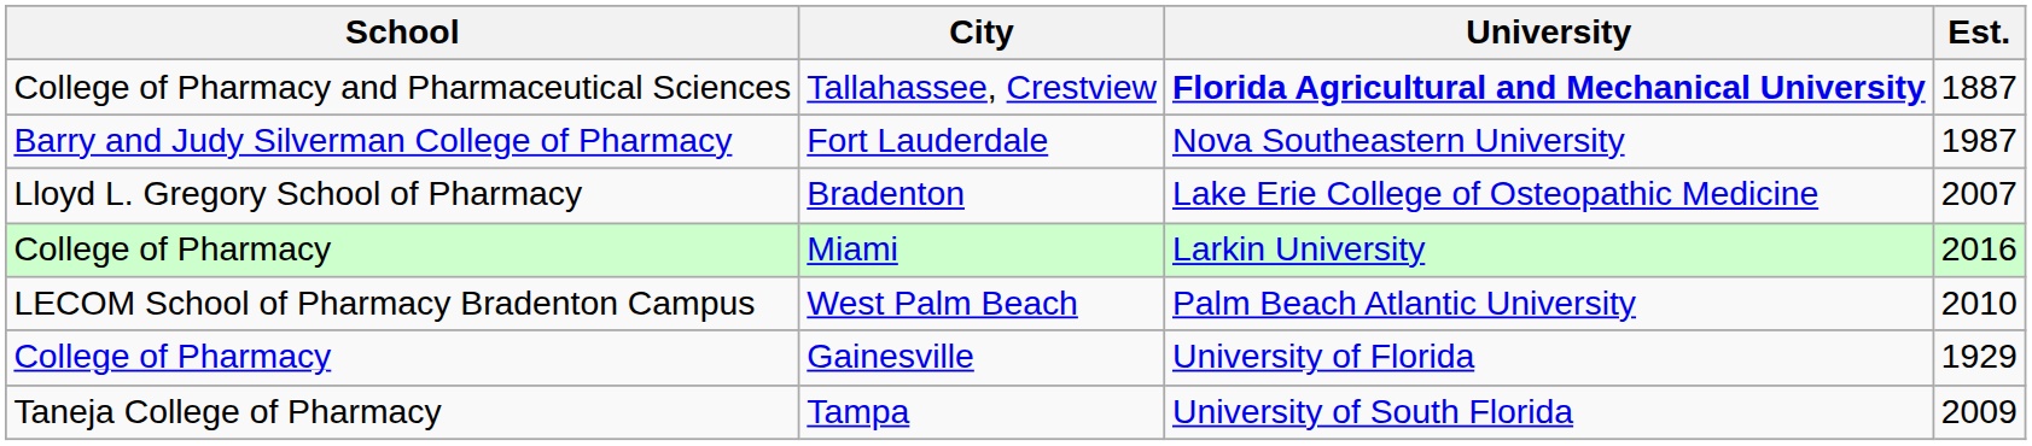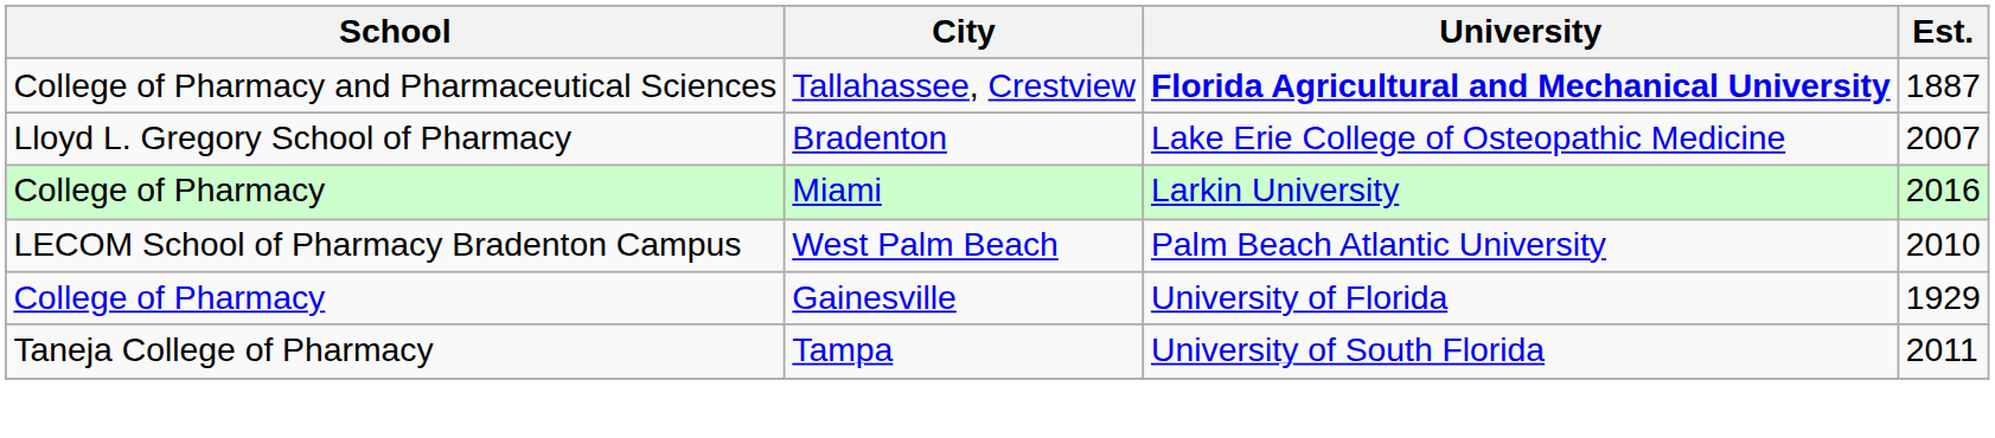 <table class="wikitable sortable">
 <tr>
 <th scope="col">School</th>
 <th scope="col">City</th>
 <th scope="col">University</th>
 <th scope="col">Est.</th>
 </tr>
 <tr>
 <td>College of Pharmacy and Pharmaceutical Sciences</td>
 <td><a href='#'>Tallahassee</a>, <a href='#'>Crestview</a></td>
 <td><strong><a href='#'>Florida Agricultural and Mechanical University</a></strong></td>
 <td>1887</td>
-</tr>
-<tr>
-<td><a href='#'>Barry and Judy Silverman College of Pharmacy</a></td>
-<td><a href='#'>Fort Lauderdale</a></td>
-<td><a href='#'>Nova Southeastern University</a></td>
-<td>1987</td>
 </tr>
 <tr>
 <td>Lloyd L. Gregory School of Pharmacy</td>
 <td><a href='#'>Bradenton</a></td>
 <td><a href='#'>Lake Erie College of Osteopathic Medicine</a></td>
 <td>2007</td>
 </tr>
 <tr>
 <td bgcolor="#CCFFCC">College of Pharmacy</td>
 <td bgcolor="#CCFFCC"><a href='#'>Miami</a></td>
 <td bgcolor="#CCFFCC"><a href='#'>Larkin University</a></td>
 <td bgcolor="#CCFFCC">2016</td>
 </tr>
 <tr>
 <td>LECOM School of Pharmacy Bradenton Campus</td>
 <td><a href='#'>West Palm Beach</a></td>
 <td><a href='#'>Palm Beach Atlantic University</a></td>
 <td>2010</td>
 </tr>
 <tr>
 <td><a href='#'>College of Pharmacy</a></td>
 <td><a href='#'>Gainesville</a></td>
 <td><a href='#'>University of Florida</a></td>
 <td>1929</td>
 </tr>
 <tr>
 <td>Taneja College of Pharmacy</td>
 <td><a href='#'>Tampa</a></td>
 <td><a href='#'>University of South Florida</a></td>
-<td>2009</td>
+<td>2011</td>
 </tr>
 </table>
